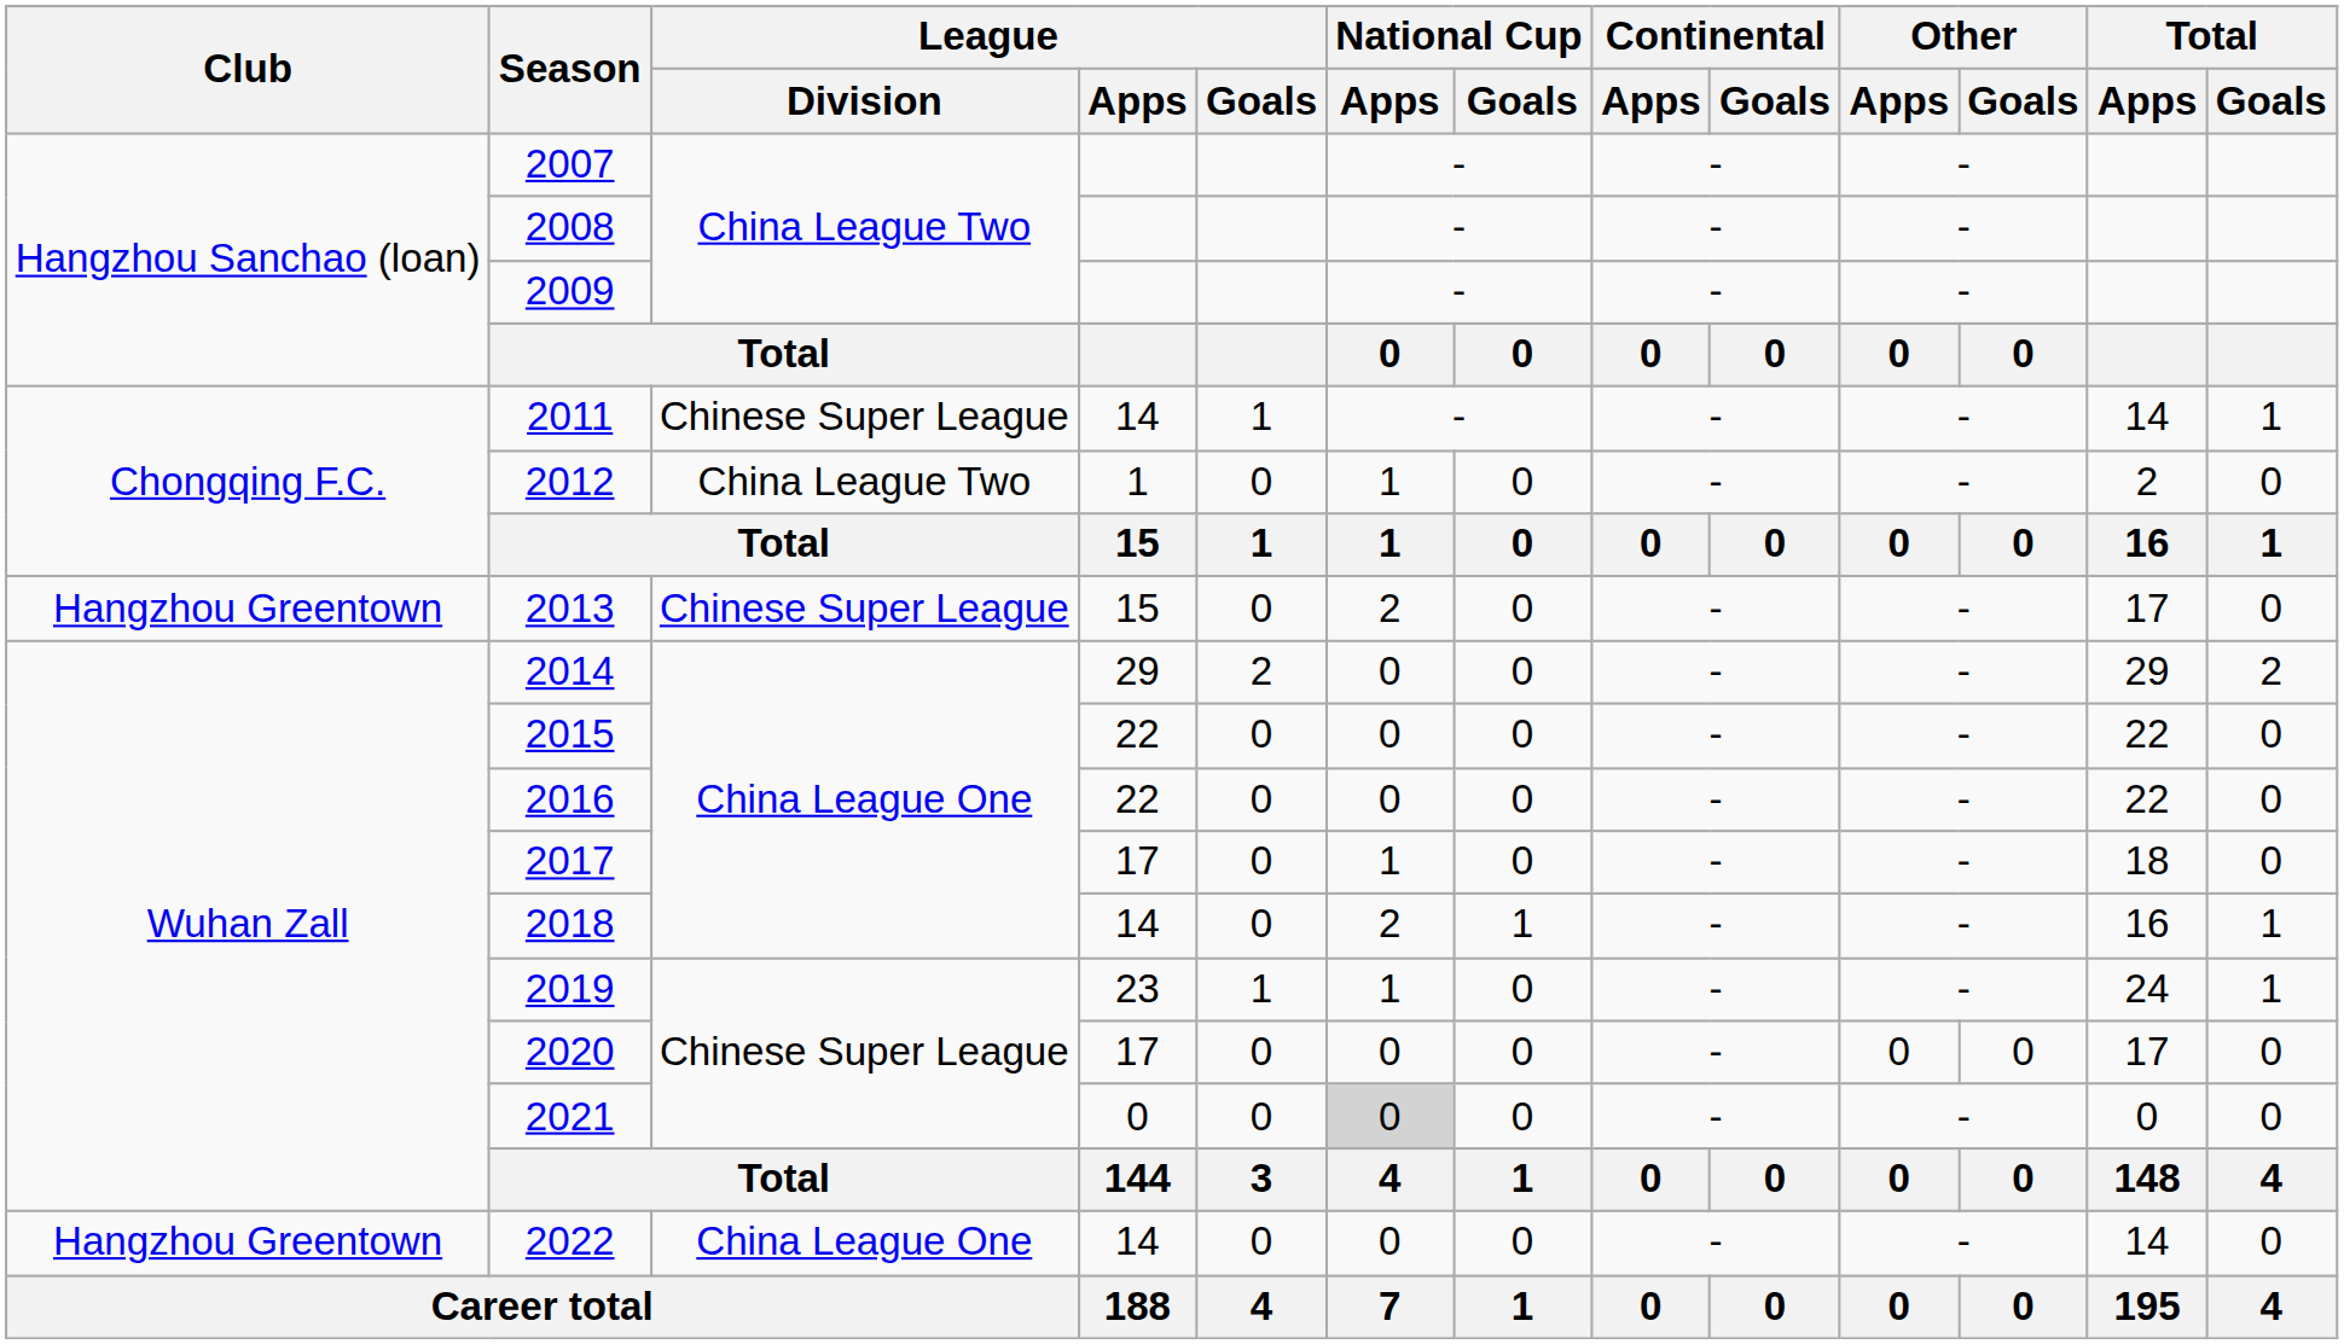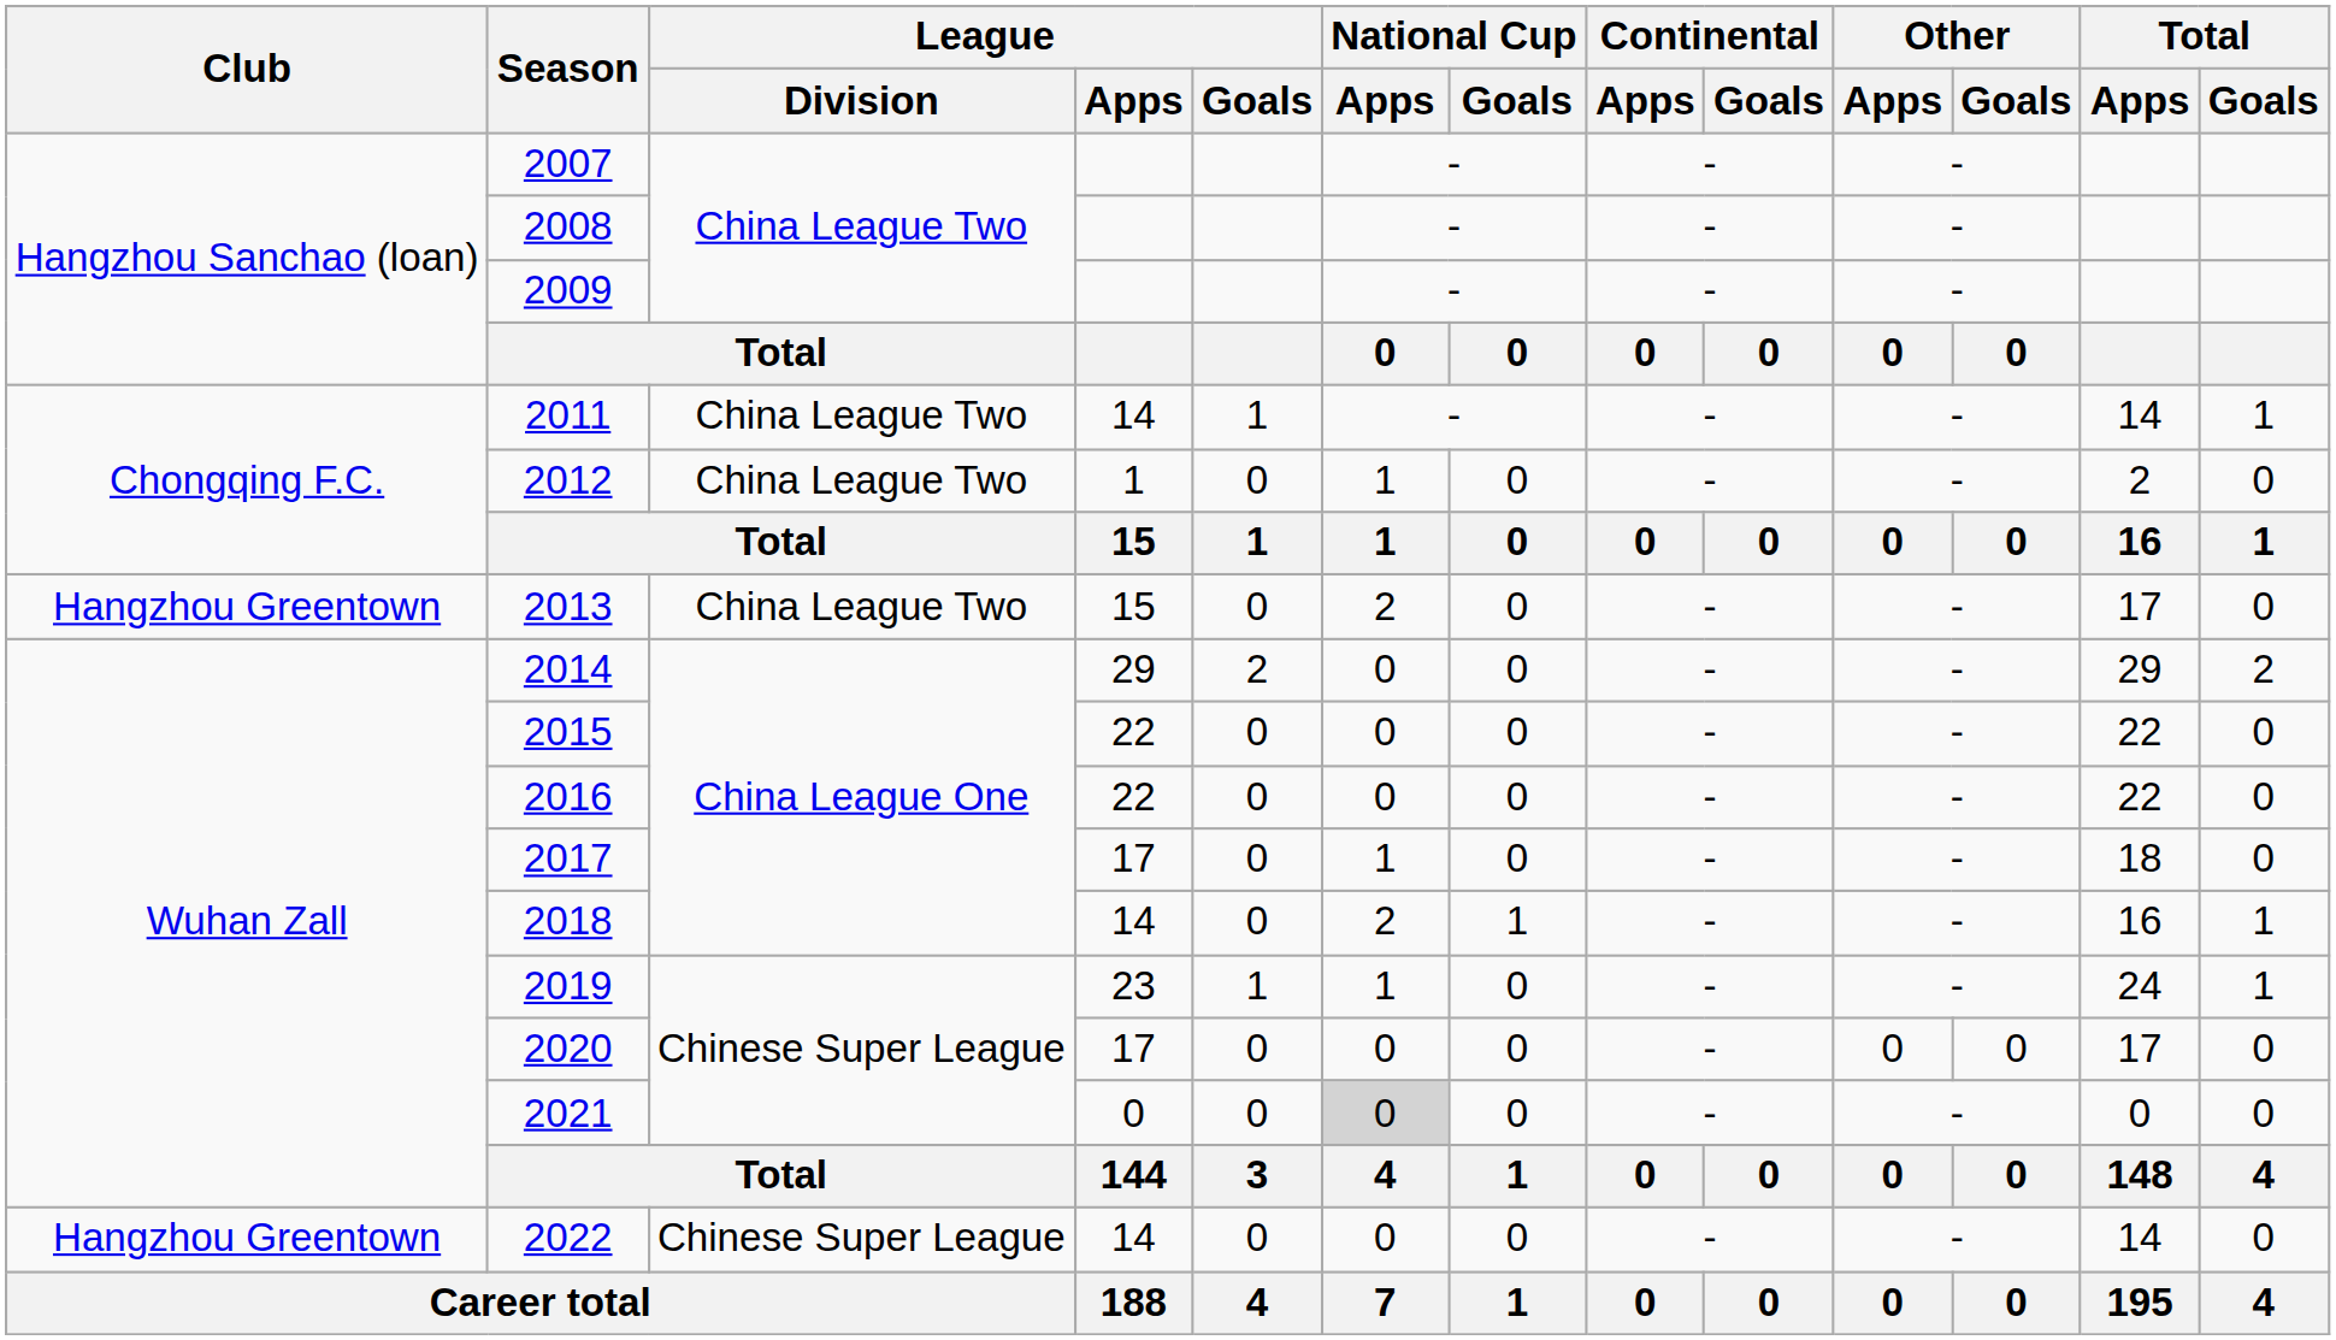 <table class="wikitable" style="text-align: center">
 <tr>
 <th rowspan="2">Club</th>
 <th rowspan="2">Season</th>
 <th colspan="3">League</th>
 <th colspan="2">National Cup</th>
 <th colspan="2">Continental</th>
 <th colspan="2">Other</th>
 <th colspan="2">Total</th>
 </tr>
 <tr>
 <th>Division</th>
 <th>Apps</th>
 <th>Goals</th>
 <th>Apps</th>
 <th>Goals</th>
 <th>Apps</th>
 <th>Goals</th>
 <th>Apps</th>
 <th>Goals</th>
 <th>Apps</th>
 <th>Goals</th>
 </tr>
 <tr>
 <td rowspan=4><a href='#'>Hangzhou Sanchao</a> (loan)</td>
 <td><a href='#'>2007</a></td>
 <td rowspan=3><a href='#'>China League Two</a></td>
 <td></td>
 <td></td>
 <td colspan="2">-</td>
 <td colspan="2">-</td>
 <td colspan="2">-</td>
 <td></td>
 <td></td>
 </tr>
 <tr>
 <td><a href='#'>2008</a></td>
 <td></td>
 <td></td>
 <td colspan="2">-</td>
 <td colspan="2">-</td>
 <td colspan="2">-</td>
 <td></td>
 <td></td>
 </tr>
 <tr>
 <td><a href='#'>2009</a></td>
 <td></td>
 <td></td>
 <td colspan="2">-</td>
 <td colspan="2">-</td>
 <td colspan="2">-</td>
 <td></td>
 <td></td>
 </tr>
 <tr>
 <th colspan="2"><strong>Total</strong></th>
 <th></th>
 <th></th>
 <th>0</th>
 <th>0</th>
 <th>0</th>
 <th>0</th>
 <th>0</th>
 <th>0</th>
 <th></th>
 <th></th>
 </tr>
 <tr>
 <td rowspan=3><a href='#'>Chongqing F.C.</a></td>
 <td><a href='#'>2011</a></td>
-<td>Chinese Super League</td>
+<td>China League Two</td>
 <td>14</td>
 <td>1</td>
 <td colspan="2">-</td>
 <td colspan="2">-</td>
 <td colspan="2">-</td>
 <td>14</td>
 <td>1</td>
 </tr>
 <tr>
 <td><a href='#'>2012</a></td>
 <td>China League Two</td>
 <td>1</td>
 <td>0</td>
 <td>1</td>
 <td>0</td>
 <td colspan="2">-</td>
 <td colspan="2">-</td>
 <td>2</td>
 <td>0</td>
 </tr>
 <tr>
 <th colspan="2"><strong>Total</strong></th>
 <th>15</th>
 <th>1</th>
 <th>1</th>
 <th>0</th>
 <th>0</th>
 <th>0</th>
 <th>0</th>
 <th>0</th>
 <th>16</th>
 <th>1</th>
 </tr>
 <tr>
 <td><a href='#'>Hangzhou Greentown</a></td>
 <td><a href='#'>2013</a></td>
-<td><a href='#'>Chinese Super League</a></td>
+<td>China League Two</td>
 <td>15</td>
 <td>0</td>
 <td>2</td>
 <td>0</td>
 <td colspan="2">-</td>
 <td colspan="2">-</td>
 <td>17</td>
 <td>0</td>
 </tr>
 <tr>
 <td rowspan=9><a href='#'>Wuhan Zall</a></td>
 <td><a href='#'>2014</a></td>
 <td rowspan=5><a href='#'>China League One</a></td>
 <td>29</td>
 <td>2</td>
 <td>0</td>
 <td>0</td>
 <td colspan="2">-</td>
 <td colspan="2">-</td>
 <td>29</td>
 <td>2</td>
 </tr>
 <tr>
 <td><a href='#'>2015</a></td>
 <td>22</td>
 <td>0</td>
 <td>0</td>
 <td>0</td>
 <td colspan="2">-</td>
 <td colspan="2">-</td>
 <td>22</td>
 <td>0</td>
 </tr>
 <tr>
 <td><a href='#'>2016</a></td>
 <td>22</td>
 <td>0</td>
 <td>0</td>
 <td>0</td>
 <td colspan="2">-</td>
 <td colspan="2">-</td>
 <td>22</td>
 <td>0</td>
 </tr>
 <tr>
 <td><a href='#'>2017</a></td>
 <td>17</td>
 <td>0</td>
 <td>1</td>
 <td>0</td>
 <td colspan="2">-</td>
 <td colspan="2">-</td>
 <td>18</td>
 <td>0</td>
 </tr>
 <tr>
 <td><a href='#'>2018</a></td>
 <td>14</td>
 <td>0</td>
 <td>2</td>
 <td>1</td>
 <td colspan="2">-</td>
 <td colspan="2">-</td>
 <td>16</td>
 <td>1</td>
 </tr>
 <tr>
 <td><a href='#'>2019</a></td>
 <td rowspan=3>Chinese Super League</td>
 <td>23</td>
 <td>1</td>
 <td>1</td>
 <td>0</td>
 <td colspan="2">-</td>
 <td colspan="2">-</td>
 <td>24</td>
 <td>1</td>
 </tr>
 <tr>
 <td><a href='#'>2020</a></td>
 <td>17</td>
 <td>0</td>
 <td>0</td>
 <td>0</td>
 <td colspan="2">-</td>
 <td>0</td>
 <td>0</td>
 <td>17</td>
 <td>0</td>
 </tr>
 <tr>
 <td><a href='#'>2021</a></td>
 <td>0</td>
 <td>0</td>
 <td style="background: lightgrey;">0</td>
 <td>0</td>
 <td colspan="2">-</td>
 <td colspan="2">-</td>
 <td>0</td>
 <td>0</td>
 </tr>
 <tr>
 <th colspan="2"><strong>Total</strong></th>
 <th>144</th>
 <th>3</th>
 <th>4</th>
 <th>1</th>
 <th>0</th>
 <th>0</th>
 <th>0</th>
 <th>0</th>
 <th>148</th>
 <th>4</th>
 </tr>
 <tr>
 <td><a href='#'>Hangzhou Greentown</a></td>
 <td><a href='#'>2022</a></td>
-<td><a href='#'>China League One</a></td>
+<td>Chinese Super League</td>
 <td>14</td>
 <td>0</td>
 <td>0</td>
 <td>0</td>
 <td colspan="2">-</td>
 <td colspan="2">-</td>
 <td>14</td>
 <td>0</td>
 </tr>
 <tr>
 <th colspan="3">Career total</th>
 <th>188</th>
 <th>4</th>
 <th>7</th>
 <th>1</th>
 <th>0</th>
 <th>0</th>
 <th>0</th>
 <th>0</th>
 <th>195</th>
 <th>4</th>
 </tr>
 </table>
